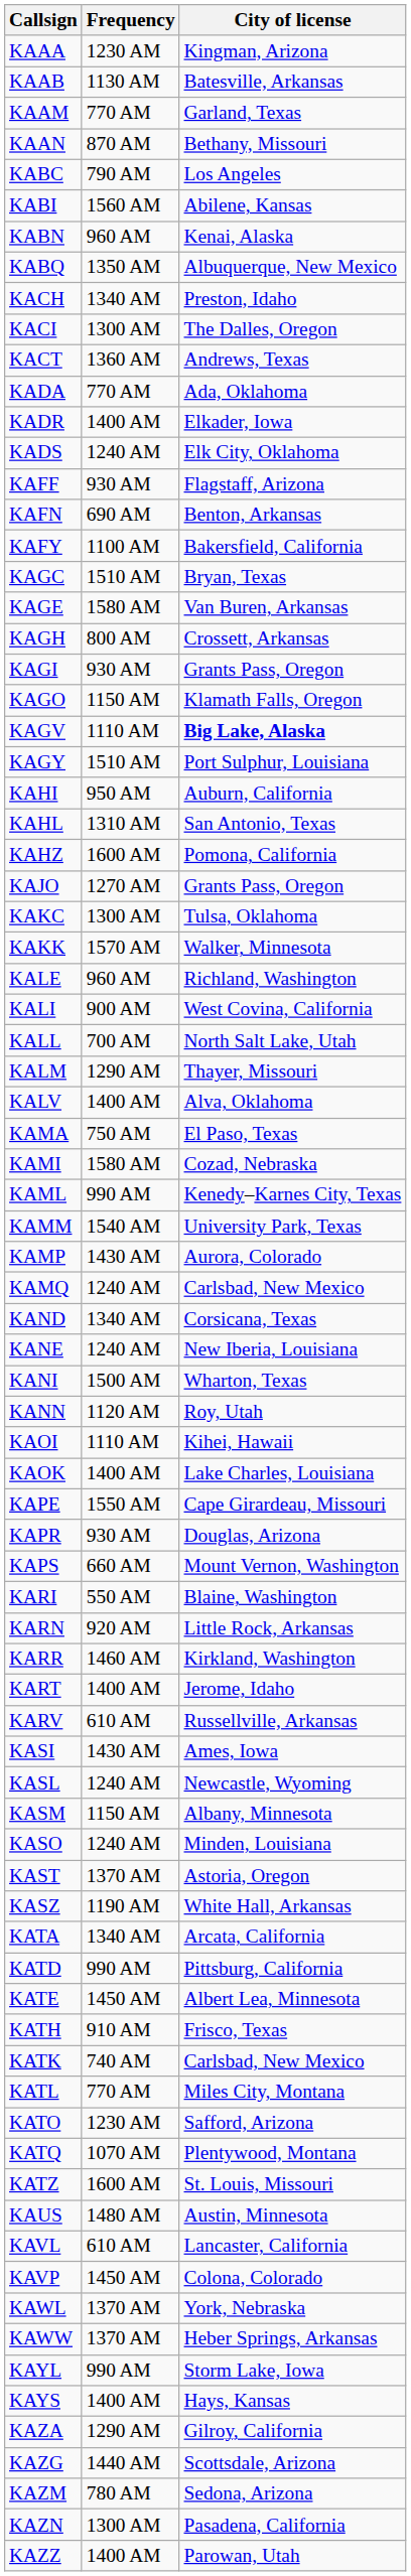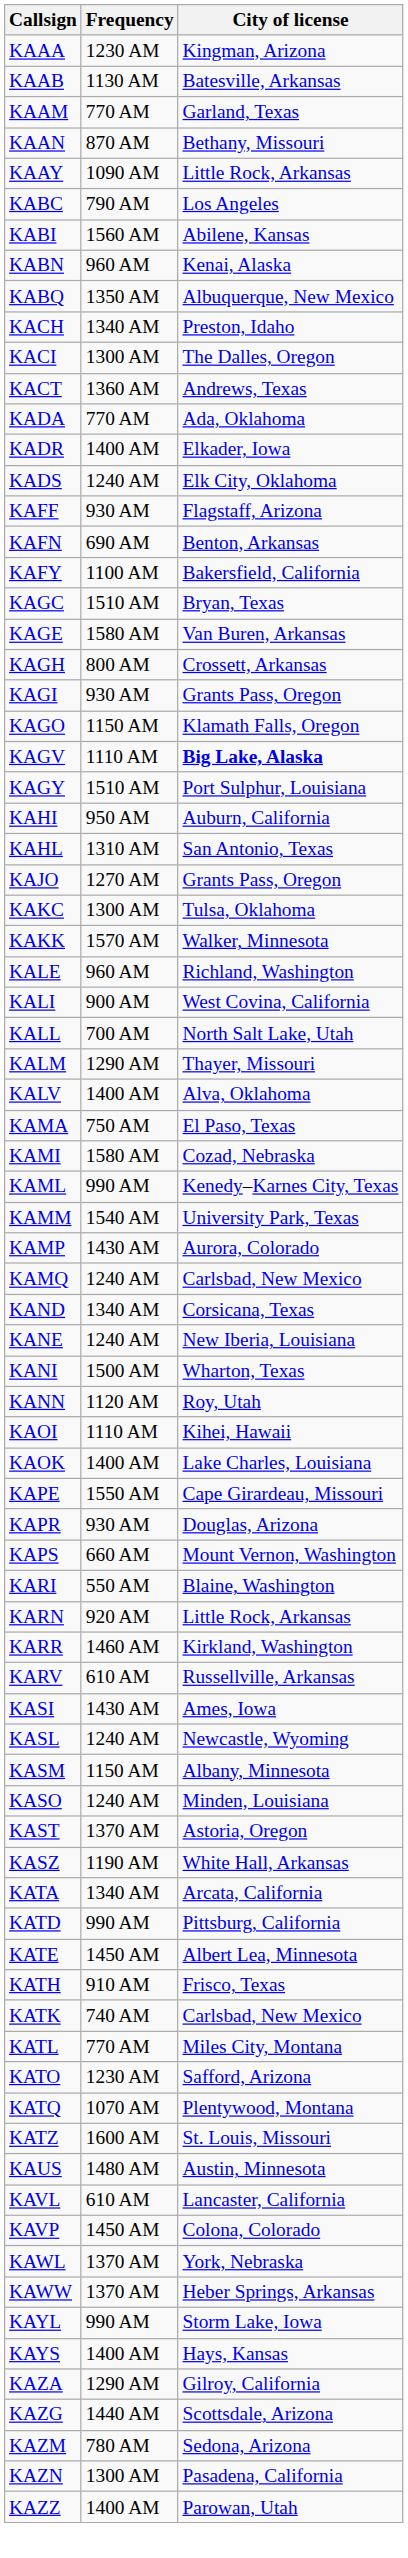 <table class="wikitable sortable">
 <tr>
 <th>Callsign</th>
 <th>Frequency</th>
 <th>City of license</th>
 </tr>
 <tr>
 <td><a href='#'>KAAA</a></td>
 <td>1230 AM</td>
 <td><a href='#'>Kingman, Arizona</a></td>
 </tr>
 <tr>
 <td><a href='#'>KAAB</a></td>
 <td>1130 AM</td>
 <td><a href='#'>Batesville, Arkansas</a></td>
 </tr>
 <tr>
 <td><a href='#'>KAAM</a></td>
 <td>770 AM</td>
 <td><a href='#'>Garland, Texas</a></td>
 </tr>
 <tr>
 <td><a href='#'>KAAN</a></td>
 <td>870 AM</td>
 <td><a href='#'>Bethany, Missouri</a></td>
+</tr>
+<tr>
+<td><a href='#'>KAAY</a></td>
+<td>1090 AM</td>
+<td><a href='#'>Little Rock, Arkansas</a></td>
 </tr>
 <tr>
 <td><a href='#'>KABC</a></td>
 <td>790 AM</td>
 <td><a href='#'>Los Angeles</a></td>
 </tr>
 <tr>
 <td><a href='#'>KABI</a></td>
 <td>1560 AM</td>
 <td><a href='#'>Abilene, Kansas</a></td>
 </tr>
 <tr>
 <td><a href='#'>KABN</a></td>
 <td>960 AM</td>
 <td><a href='#'>Kenai, Alaska</a></td>
 </tr>
 <tr>
 <td><a href='#'>KABQ</a></td>
 <td>1350 AM</td>
 <td><a href='#'>Albuquerque, New Mexico</a></td>
 </tr>
 <tr>
 <td><a href='#'>KACH</a></td>
 <td>1340 AM</td>
 <td><a href='#'>Preston, Idaho</a></td>
 </tr>
 <tr>
 <td><a href='#'>KACI</a></td>
 <td>1300 AM</td>
 <td><a href='#'>The Dalles, Oregon</a></td>
 </tr>
 <tr>
 <td><a href='#'>KACT</a></td>
 <td>1360 AM</td>
 <td><a href='#'>Andrews, Texas</a></td>
 </tr>
 <tr>
 <td><a href='#'>KADA</a></td>
 <td>770 AM</td>
 <td><a href='#'>Ada, Oklahoma</a></td>
 </tr>
 <tr>
 <td><a href='#'>KADR</a></td>
 <td>1400 AM</td>
 <td><a href='#'>Elkader, Iowa</a></td>
 </tr>
 <tr>
 <td><a href='#'>KADS</a></td>
 <td>1240 AM</td>
 <td><a href='#'>Elk City, Oklahoma</a></td>
 </tr>
 <tr>
 <td><a href='#'>KAFF</a></td>
 <td>930 AM</td>
 <td><a href='#'>Flagstaff, Arizona</a></td>
 </tr>
 <tr>
 <td><a href='#'>KAFN</a></td>
 <td>690 AM</td>
 <td><a href='#'>Benton, Arkansas</a></td>
 </tr>
 <tr>
 <td><a href='#'>KAFY</a></td>
 <td>1100 AM</td>
 <td><a href='#'>Bakersfield, California</a></td>
 </tr>
 <tr>
 <td><a href='#'>KAGC</a></td>
 <td>1510 AM</td>
 <td><a href='#'>Bryan, Texas</a></td>
 </tr>
 <tr>
 <td><a href='#'>KAGE</a></td>
 <td>1580 AM</td>
 <td><a href='#'>Van Buren, Arkansas</a></td>
 </tr>
 <tr>
 <td><a href='#'>KAGH</a></td>
 <td>800 AM</td>
 <td><a href='#'>Crossett, Arkansas</a></td>
 </tr>
 <tr>
 <td><a href='#'>KAGI</a></td>
 <td>930 AM</td>
 <td><a href='#'>Grants Pass, Oregon</a></td>
 </tr>
 <tr>
 <td><a href='#'>KAGO</a></td>
 <td>1150 AM</td>
 <td><a href='#'>Klamath Falls, Oregon</a></td>
 </tr>
 <tr>
 <td><a href='#'>KAGV</a></td>
 <td>1110 AM</td>
 <td><strong><a href='#'>Big Lake, Alaska</a></strong></td>
 </tr>
 <tr>
 <td><a href='#'>KAGY</a></td>
 <td>1510 AM</td>
 <td><a href='#'>Port Sulphur, Louisiana</a></td>
 </tr>
 <tr>
 <td><a href='#'>KAHI</a></td>
 <td>950 AM</td>
 <td><a href='#'>Auburn, California</a></td>
 </tr>
 <tr>
 <td><a href='#'>KAHL</a></td>
 <td>1310 AM</td>
 <td><a href='#'>San Antonio, Texas</a></td>
-</tr>
-<tr>
-<td><a href='#'>KAHZ</a></td>
-<td>1600 AM</td>
-<td><a href='#'>Pomona, California</a></td>
 </tr>
 <tr>
 <td><a href='#'>KAJO</a></td>
 <td>1270 AM</td>
 <td><a href='#'>Grants Pass, Oregon</a></td>
 </tr>
 <tr>
 <td><a href='#'>KAKC</a></td>
 <td>1300 AM</td>
 <td><a href='#'>Tulsa, Oklahoma</a></td>
 </tr>
 <tr>
 <td><a href='#'>KAKK</a></td>
 <td>1570 AM</td>
 <td><a href='#'>Walker, Minnesota</a></td>
 </tr>
 <tr>
 <td><a href='#'>KALE</a></td>
 <td>960 AM</td>
 <td><a href='#'>Richland, Washington</a></td>
 </tr>
 <tr>
 <td><a href='#'>KALI</a></td>
 <td>900 AM</td>
 <td><a href='#'>West Covina, California</a></td>
 </tr>
 <tr>
 <td><a href='#'>KALL</a></td>
 <td>700 AM</td>
 <td><a href='#'>North Salt Lake, Utah</a></td>
 </tr>
 <tr>
 <td><a href='#'>KALM</a></td>
 <td>1290 AM</td>
 <td><a href='#'>Thayer, Missouri</a></td>
 </tr>
 <tr>
 <td><a href='#'>KALV</a></td>
 <td>1400 AM</td>
 <td><a href='#'>Alva, Oklahoma</a></td>
 </tr>
 <tr>
 <td><a href='#'>KAMA</a></td>
 <td>750 AM</td>
 <td><a href='#'>El Paso, Texas</a></td>
 </tr>
 <tr>
 <td><a href='#'>KAMI</a></td>
 <td>1580 AM</td>
 <td><a href='#'>Cozad, Nebraska</a></td>
 </tr>
 <tr>
 <td><a href='#'>KAML</a></td>
 <td>990 AM</td>
 <td><a href='#'>Kenedy</a>–<a href='#'>Karnes City, Texas</a></td>
 </tr>
 <tr>
 <td><a href='#'>KAMM</a></td>
 <td>1540 AM</td>
 <td><a href='#'>University Park, Texas</a></td>
 </tr>
 <tr>
 <td><a href='#'>KAMP</a></td>
 <td>1430 AM</td>
 <td><a href='#'>Aurora, Colorado</a></td>
 </tr>
 <tr>
 <td><a href='#'>KAMQ</a></td>
 <td>1240 AM</td>
 <td><a href='#'>Carlsbad, New Mexico</a></td>
 </tr>
 <tr>
 <td><a href='#'>KAND</a></td>
 <td>1340 AM</td>
 <td><a href='#'>Corsicana, Texas</a></td>
 </tr>
 <tr>
 <td><a href='#'>KANE</a></td>
 <td>1240 AM</td>
 <td><a href='#'>New Iberia, Louisiana</a></td>
 </tr>
 <tr>
 <td><a href='#'>KANI</a></td>
 <td>1500 AM</td>
 <td><a href='#'>Wharton, Texas</a></td>
 </tr>
 <tr>
 <td><a href='#'>KANN</a></td>
 <td>1120 AM</td>
 <td><a href='#'>Roy, Utah</a></td>
 </tr>
 <tr>
 <td><a href='#'>KAOI</a></td>
 <td>1110 AM</td>
 <td><a href='#'>Kihei, Hawaii</a></td>
 </tr>
 <tr>
 <td><a href='#'>KAOK</a></td>
 <td>1400 AM</td>
 <td><a href='#'>Lake Charles, Louisiana</a></td>
 </tr>
 <tr>
 <td><a href='#'>KAPE</a></td>
 <td>1550 AM</td>
 <td><a href='#'>Cape Girardeau, Missouri</a></td>
 </tr>
 <tr>
 <td><a href='#'>KAPR</a></td>
 <td>930 AM</td>
 <td><a href='#'>Douglas, Arizona</a></td>
 </tr>
 <tr>
 <td><a href='#'>KAPS</a></td>
 <td>660 AM</td>
 <td><a href='#'>Mount Vernon, Washington</a></td>
 </tr>
 <tr>
 <td><a href='#'>KARI</a></td>
 <td>550 AM</td>
 <td><a href='#'>Blaine, Washington</a></td>
 </tr>
 <tr>
 <td><a href='#'>KARN</a></td>
 <td>920 AM</td>
 <td><a href='#'>Little Rock, Arkansas</a></td>
 </tr>
 <tr>
 <td><a href='#'>KARR</a></td>
 <td>1460 AM</td>
 <td><a href='#'>Kirkland, Washington</a></td>
-</tr>
-<tr>
-<td><a href='#'>KART</a></td>
-<td>1400 AM</td>
-<td><a href='#'>Jerome, Idaho</a></td>
 </tr>
 <tr>
 <td><a href='#'>KARV</a></td>
 <td>610 AM</td>
 <td><a href='#'>Russellville, Arkansas</a></td>
 </tr>
 <tr>
 <td><a href='#'>KASI</a></td>
 <td>1430 AM</td>
 <td><a href='#'>Ames, Iowa</a></td>
 </tr>
 <tr>
 <td><a href='#'>KASL</a></td>
 <td>1240 AM</td>
 <td><a href='#'>Newcastle, Wyoming</a></td>
 </tr>
 <tr>
 <td><a href='#'>KASM</a></td>
 <td>1150 AM</td>
 <td><a href='#'>Albany, Minnesota</a></td>
 </tr>
 <tr>
 <td><a href='#'>KASO</a></td>
 <td>1240 AM</td>
 <td><a href='#'>Minden, Louisiana</a></td>
 </tr>
 <tr>
 <td><a href='#'>KAST</a></td>
 <td>1370 AM</td>
 <td><a href='#'>Astoria, Oregon</a></td>
 </tr>
 <tr>
 <td><a href='#'>KASZ</a></td>
 <td>1190 AM</td>
 <td><a href='#'>White Hall, Arkansas</a></td>
 </tr>
 <tr>
 <td><a href='#'>KATA</a></td>
 <td>1340 AM</td>
 <td><a href='#'>Arcata, California</a></td>
 </tr>
 <tr>
 <td><a href='#'>KATD</a></td>
 <td>990 AM</td>
 <td><a href='#'>Pittsburg, California</a></td>
 </tr>
 <tr>
 <td><a href='#'>KATE</a></td>
 <td>1450 AM</td>
 <td><a href='#'>Albert Lea, Minnesota</a></td>
 </tr>
 <tr>
 <td><a href='#'>KATH</a></td>
 <td>910 AM</td>
 <td><a href='#'>Frisco, Texas</a></td>
 </tr>
 <tr>
 <td><a href='#'>KATK</a></td>
 <td>740 AM</td>
 <td><a href='#'>Carlsbad, New Mexico</a></td>
 </tr>
 <tr>
 <td><a href='#'>KATL</a></td>
 <td>770 AM</td>
 <td><a href='#'>Miles City, Montana</a></td>
 </tr>
 <tr>
 <td><a href='#'>KATO</a></td>
 <td>1230 AM</td>
 <td><a href='#'>Safford, Arizona</a></td>
 </tr>
 <tr>
 <td><a href='#'>KATQ</a></td>
 <td>1070 AM</td>
 <td><a href='#'>Plentywood, Montana</a></td>
 </tr>
 <tr>
 <td><a href='#'>KATZ</a></td>
 <td>1600 AM</td>
 <td><a href='#'>St. Louis, Missouri</a></td>
 </tr>
 <tr>
 <td><a href='#'>KAUS</a></td>
 <td>1480 AM</td>
 <td><a href='#'>Austin, Minnesota</a></td>
 </tr>
 <tr>
 <td><a href='#'>KAVL</a></td>
 <td>610 AM</td>
 <td><a href='#'>Lancaster, California</a></td>
 </tr>
 <tr>
 <td><a href='#'>KAVP</a></td>
 <td>1450 AM</td>
 <td><a href='#'>Colona, Colorado</a></td>
 </tr>
 <tr>
 <td><a href='#'>KAWL</a></td>
 <td>1370 AM</td>
 <td><a href='#'>York, Nebraska</a></td>
 </tr>
 <tr>
 <td><a href='#'>KAWW</a></td>
 <td>1370 AM</td>
 <td><a href='#'>Heber Springs, Arkansas</a></td>
 </tr>
 <tr>
 <td><a href='#'>KAYL</a></td>
 <td>990 AM</td>
 <td><a href='#'>Storm Lake, Iowa</a></td>
 </tr>
 <tr>
 <td><a href='#'>KAYS</a></td>
 <td>1400 AM</td>
 <td><a href='#'>Hays, Kansas</a></td>
 </tr>
 <tr>
 <td><a href='#'>KAZA</a></td>
 <td>1290 AM</td>
 <td><a href='#'>Gilroy, California</a></td>
 </tr>
 <tr>
 <td><a href='#'>KAZG</a></td>
 <td>1440 AM</td>
 <td><a href='#'>Scottsdale, Arizona</a></td>
 </tr>
 <tr>
 <td><a href='#'>KAZM</a></td>
 <td>780 AM</td>
 <td><a href='#'>Sedona, Arizona</a></td>
 </tr>
 <tr>
 <td><a href='#'>KAZN</a></td>
 <td>1300 AM</td>
 <td><a href='#'>Pasadena, California</a></td>
 </tr>
 <tr>
 <td><a href='#'>KAZZ</a></td>
 <td>1400 AM</td>
 <td><a href='#'>Parowan, Utah</a></td>
 </tr>
 </table>
